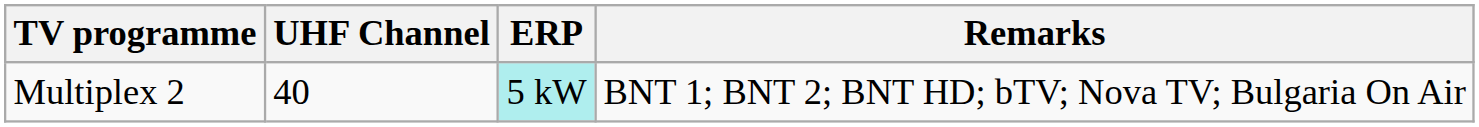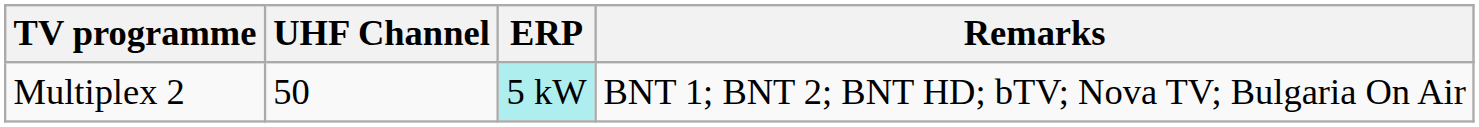 <table class="wikitable">
 <tr style="background:#ccc;">
 <th>TV programme</th>
 <th>UHF Channel</th>
 <th>ERP</th>
 <th>Remarks</th>
 </tr>
 <tr>
 <td>Multiplex 2</td>
-<td>40</td>
+<td>50</td>
 <td style="background: paleturquoise;">5 kW</td>
 <td>BNT 1; BNT 2; BNT HD; bTV; Nova TV; Bulgaria On Air</td>
 </tr>
 </table>
